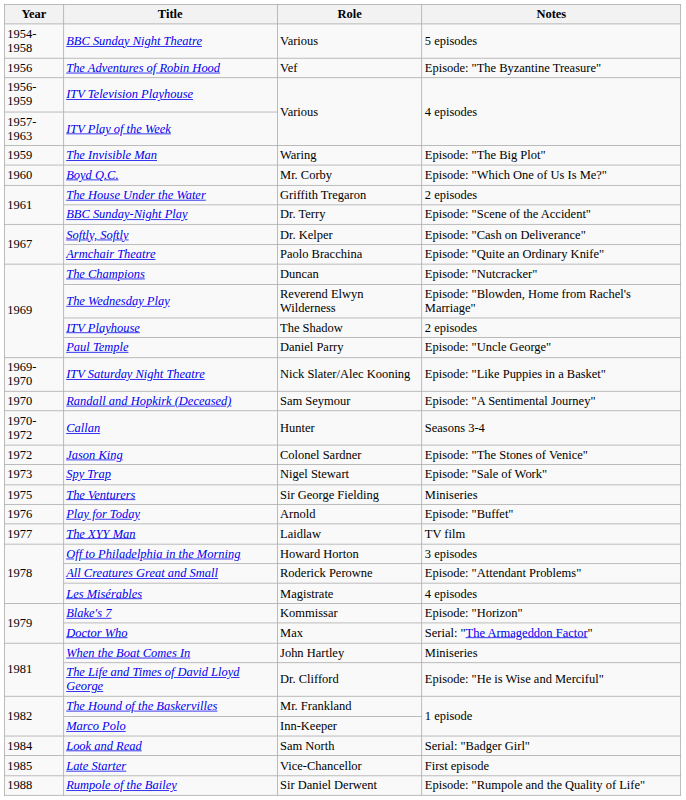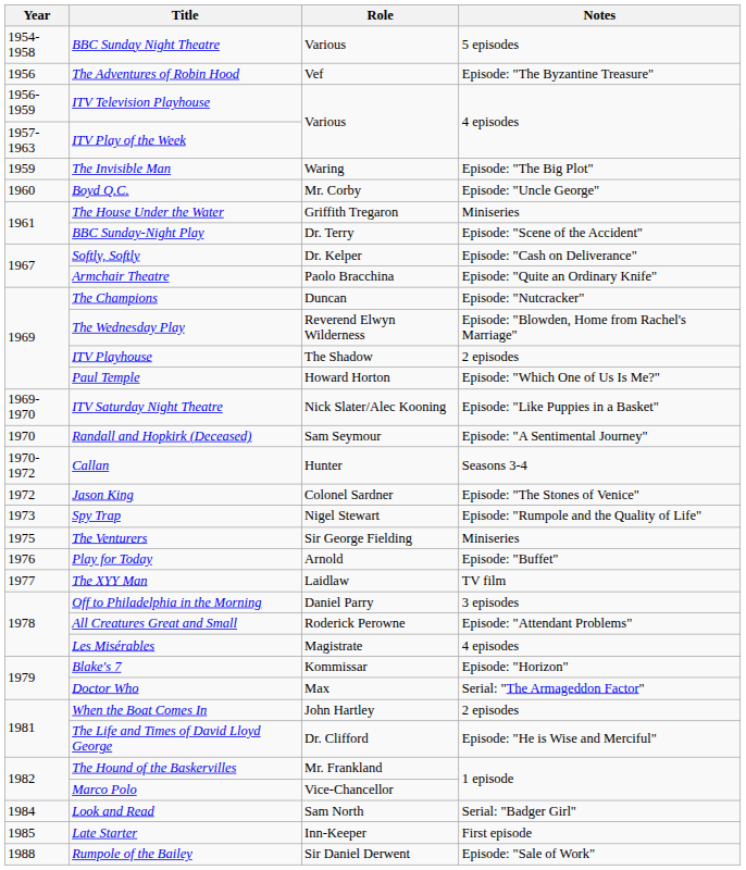 <table class="wikitable">
 <tr>
 <th>Year</th>
 <th>Title</th>
 <th>Role</th>
 <th>Notes</th>
 </tr>
 <tr>
 <td>1954-1958</td>
 <td><a href='#'><em>BBC Sunday Night Theatre</em></a></td>
 <td>Various</td>
 <td>5 episodes</td>
 </tr>
 <tr>
 <td>1956</td>
 <td><em><a href='#'>The Adventures of Robin Hood</a></em></td>
 <td>Vef</td>
 <td>Episode: "The Byzantine Treasure"</td>
 </tr>
 <tr>
 <td>1956-1959</td>
 <td><a href='#'><em>ITV Television Playhouse</em></a></td>
 <td rowspan="2">Various</td>
 <td rowspan="2">4 episodes</td>
 </tr>
 <tr>
 <td>1957-1963</td>
 <td><a href='#'><em>ITV Play of the Week</em></a></td>
 </tr>
 <tr>
 <td>1959</td>
 <td><em><a href='#'>The Invisible Man</a></em></td>
 <td>Waring</td>
 <td>Episode: "The Big Plot"</td>
 </tr>
 <tr>
 <td>1960</td>
 <td><a href='#'><em>Boyd Q.C.</em></a></td>
 <td>Mr. Corby</td>
-<td>Episode: "Which One of Us Is Me?"</td>
+<td>Episode: "Uncle George"</td>
 </tr>
 <tr>
 <td rowspan="2">1961</td>
 <td><a href='#'><em>The House Under the Water</em></a></td>
 <td>Griffith Tregaron</td>
-<td>2 episodes</td>
+<td>Miniseries</td>
 </tr>
 <tr>
 <td><a href='#'><em>BBC Sunday-Night Play</em></a></td>
 <td>Dr. Terry</td>
 <td>Episode: "Scene of the Accident"</td>
 </tr>
 <tr>
 <td rowspan="2">1967</td>
 <td><a href='#'><em>Softly, Softly</em></a></td>
 <td>Dr. Kelper</td>
 <td>Episode: "Cash on Deliverance"</td>
 </tr>
 <tr>
 <td><a href='#'><em>Armchair Theatre</em></a></td>
 <td>Paolo Bracchina</td>
 <td>Episode: "Quite an Ordinary Knife"</td>
 </tr>
 <tr>
 <td rowspan="4">1969</td>
 <td><em><a href='#'>The Champions</a></em></td>
 <td>Duncan</td>
 <td>Episode: "Nutcracker"</td>
 </tr>
 <tr>
 <td><a href='#'><em>The Wednesday Play</em></a></td>
 <td>Reverend Elwyn Wilderness</td>
 <td>Episode: "Blowden, Home from Rachel's Marriage"</td>
 </tr>
 <tr>
 <td><a href='#'><em>ITV Playhouse</em></a></td>
 <td>The Shadow</td>
 <td>2 episodes</td>
 </tr>
 <tr>
 <td><a href='#'><em>Paul Temple</em></a></td>
-<td>Daniel Parry</td>
-<td>Episode: "Uncle George"</td>
+<td>Howard Horton</td>
+<td>Episode: "Which One of Us Is Me?"</td>
 </tr>
 <tr>
 <td>1969-1970</td>
 <td><a href='#'><em>ITV Saturday Night Theatre</em></a></td>
 <td>Nick Slater/Alec Kooning</td>
 <td>Episode: "Like Puppies in a Basket"</td>
 </tr>
 <tr>
 <td>1970</td>
 <td><a href='#'><em>Randall and Hopkirk (Deceased)</em></a></td>
 <td>Sam Seymour</td>
 <td>Episode: "A Sentimental Journey"</td>
 </tr>
 <tr>
 <td>1970-1972</td>
 <td><em><a href='#'>Callan</a></em></td>
 <td>Hunter</td>
 <td>Seasons 3-4</td>
 </tr>
 <tr>
 <td>1972</td>
 <td><em><a href='#'>Jason King</a></em></td>
 <td>Colonel Sardner</td>
 <td>Episode: "The Stones of Venice"</td>
 </tr>
 <tr>
 <td>1973</td>
 <td><a href='#'><em>Spy Trap</em></a></td>
 <td>Nigel Stewart</td>
-<td>Episode: "Sale of Work"</td>
+<td>Episode: "Rumpole and the Quality of Life"</td>
 </tr>
 <tr>
 <td>1975</td>
 <td><a href='#'><em>The Venturers</em></a></td>
 <td>Sir George Fielding</td>
 <td>Miniseries</td>
 </tr>
 <tr>
 <td>1976</td>
 <td><em><a href='#'>Play for Today</a></em></td>
 <td>Arnold</td>
 <td>Episode: "Buffet"</td>
 </tr>
 <tr>
 <td>1977</td>
 <td><a href='#'><em>The XYY Man</em></a></td>
 <td>Laidlaw</td>
 <td>TV film</td>
 </tr>
 <tr>
 <td rowspan="3">1978</td>
 <td><em><a href='#'>Off to Philadelphia in the Morning</a></em></td>
-<td>Howard Horton</td>
+<td>Daniel Parry</td>
 <td>3 episodes</td>
 </tr>
 <tr>
 <td><em><a href='#'>All Creatures Great and Small</a></em></td>
 <td>Roderick Perowne</td>
 <td>Episode: "Attendant Problems"</td>
 </tr>
 <tr>
 <td><a href='#'><em>Les Misérables</em></a></td>
 <td>Magistrate</td>
 <td>4 episodes</td>
 </tr>
 <tr>
 <td rowspan="2">1979</td>
 <td><em><a href='#'>Blake's 7</a></em></td>
 <td>Kommissar</td>
 <td>Episode: "Horizon"</td>
 </tr>
 <tr>
 <td><em><a href='#'>Doctor Who</a></em></td>
 <td>Max</td>
 <td>Serial: "<a href='#'>The Armageddon Factor</a>"</td>
 </tr>
 <tr>
 <td rowspan="2">1981</td>
 <td><em><a href='#'>When the Boat Comes In</a></em></td>
 <td>John Hartley</td>
-<td>Miniseries</td>
+<td>2 episodes</td>
 </tr>
 <tr>
 <td><a href='#'><em>The Life and Times of David Lloyd George</em></a></td>
 <td>Dr. Clifford</td>
 <td>Episode: "He is Wise and Merciful"</td>
 </tr>
 <tr>
 <td rowspan="2">1982</td>
 <td><em><a href='#'>The Hound of the Baskervilles</a></em></td>
 <td>Mr. Frankland</td>
 <td rowspan="2">1 episode</td>
 </tr>
 <tr>
 <td><em><a href='#'>Marco Polo</a></em></td>
-<td>Inn-Keeper</td>
+<td>Vice-Chancellor</td>
 </tr>
 <tr>
 <td>1984</td>
 <td><a href='#'><em>Look and Read</em></a></td>
 <td>Sam North</td>
 <td>Serial: "Badger Girl"</td>
 </tr>
 <tr>
 <td>1985</td>
 <td><a href='#'><em>Late Starter</em></a></td>
-<td>Vice-Chancellor</td>
+<td>Inn-Keeper</td>
 <td>First episode</td>
 </tr>
 <tr>
 <td>1988</td>
 <td><a href='#'><em>Rumpole of the Bailey</em></a></td>
 <td>Sir Daniel Derwent</td>
-<td>Episode: "Rumpole and the Quality of Life"</td>
+<td>Episode: "Sale of Work"</td>
 </tr>
 </table>
